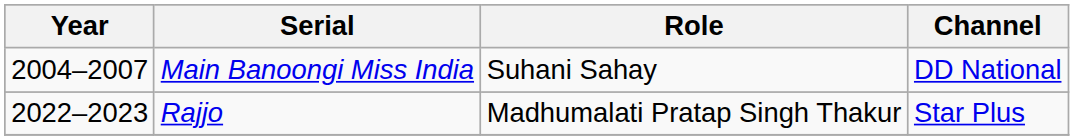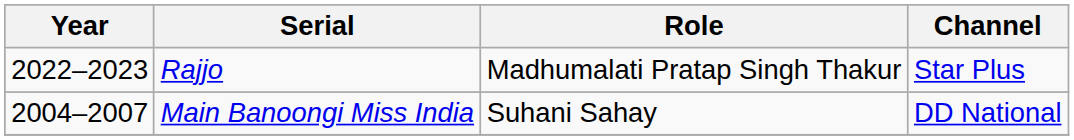 <table class="wikitable sortable">
 <tr>
 <th>Year</th>
 <th>Serial</th>
 <th>Role</th>
 <th>Channel</th>
 </tr>
 <tr>
+<td>2022–2023</td>
+<td><em><a href='#'>Rajjo</a></em></td>
+<td>Madhumalati Pratap Singh Thakur</td>
+<td><a href='#'>Star Plus</a></td>
+</tr>
+<tr>
 <td>2004–2007</td>
 <td><em><a href='#'>Main Banoongi Miss India</a></em></td>
 <td>Suhani Sahay</td>
 <td><a href='#'>DD National</a></td>
 </tr>
 <tr>
-<td>2022–2023</td>
-<td><em><a href='#'>Rajjo</a></em></td>
-<td>Madhumalati Pratap Singh Thakur</td>
-<td><a href='#'>Star Plus</a></td>
-</tr>
-<tr>
 </tr>
 </table>
